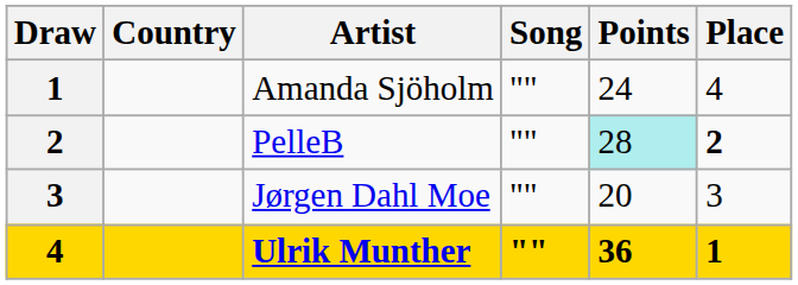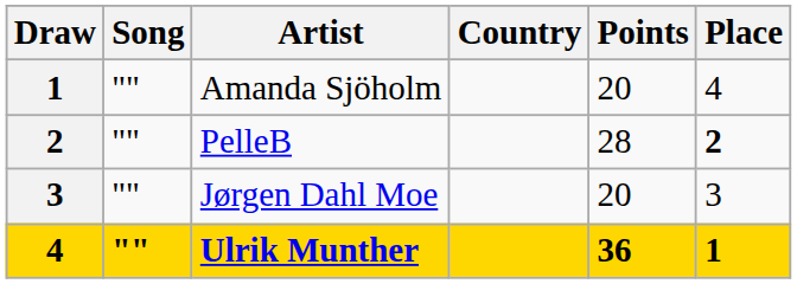 <table class="sortable wikitable plainrowheaders" style="margin: 1em auto 1em auto">
 <tr>
 <th>Draw</th>
+<th>Song</th>
+<th>Artist</th>
 <th>Country</th>
-<th>Artist</th>
-<th>Song</th>
 <th class="unsortable">Points</th>
 <th>Place</th>
 </tr>
 <tr>
 <th scope="row" style="text-align:center;">1</th>
+<td>""</td>
+<td>Amanda Sjöholm</td>
 <td></td>
-<td>Amanda Sjöholm</td>
-<td>""</td>
-<td>24</td>
+<td>20</td>
 <td>4</td>
 </tr>
 <tr>
 <th scope="row" style="text-align:center;">2</th>
+<td>""</td>
+<td><a href='#'>PelleB</a></td>
 <td></td>
-<td><a href='#'>PelleB</a></td>
-<td>""</td>
-<td style="background: paleturquoise;">28</td>
+<td>28</td>
 <td><strong>2</strong></td>
 </tr>
 <tr>
 <th scope="row" style="text-align:center;">3</th>
+<td>""</td>
+<td><a href='#'>Jørgen Dahl Moe</a></td>
 <td></td>
-<td><a href='#'>Jørgen Dahl Moe</a></td>
-<td>""</td>
 <td>20</td>
 <td>3</td>
 </tr>
 <tr style="font-weight:bold; background:gold;">
 <th scope="row" style="text-align:center; font-weight:bold; background:gold;">4</th>
+<td>""</td>
+<td><a href='#'>Ulrik Munther</a></td>
 <td><strong></strong></td>
-<td><a href='#'>Ulrik Munther</a></td>
-<td>""</td>
 <td>36</td>
 <td>1</td>
 </tr>
 </table>
